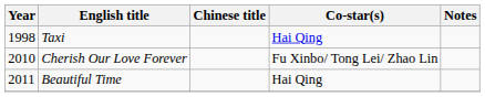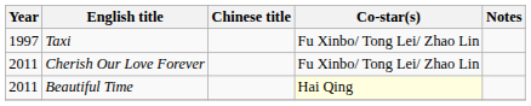 <table class="wikitable">
 <tr>
 <th>Year</th>
 <th>English title</th>
 <th>Chinese title</th>
 <th>Co-star(s)</th>
 <th>Notes</th>
 </tr>
 <tr>
-<td>1998</td>
+<td>1997</td>
 <td><em>Taxi</em></td>
 <td></td>
-<td><a href='#'>Hai Qing</a></td>
+<td>Fu Xinbo/ Tong Lei/ Zhao Lin</td>
 <td></td>
 </tr>
 <tr>
-<td>2010</td>
+<td>2011</td>
 <td><em>Cherish Our Love Forever</em></td>
 <td></td>
 <td>Fu Xinbo/ Tong Lei/ Zhao Lin</td>
 <td></td>
 </tr>
 <tr>
 <td>2011</td>
 <td><em>Beautiful Time</em></td>
 <td></td>
-<td>Hai Qing</td>
+<td style="background: lightyellow;">Hai Qing</td>
 <td></td>
 </tr>
 <tr>
 </tr>
 </table>
